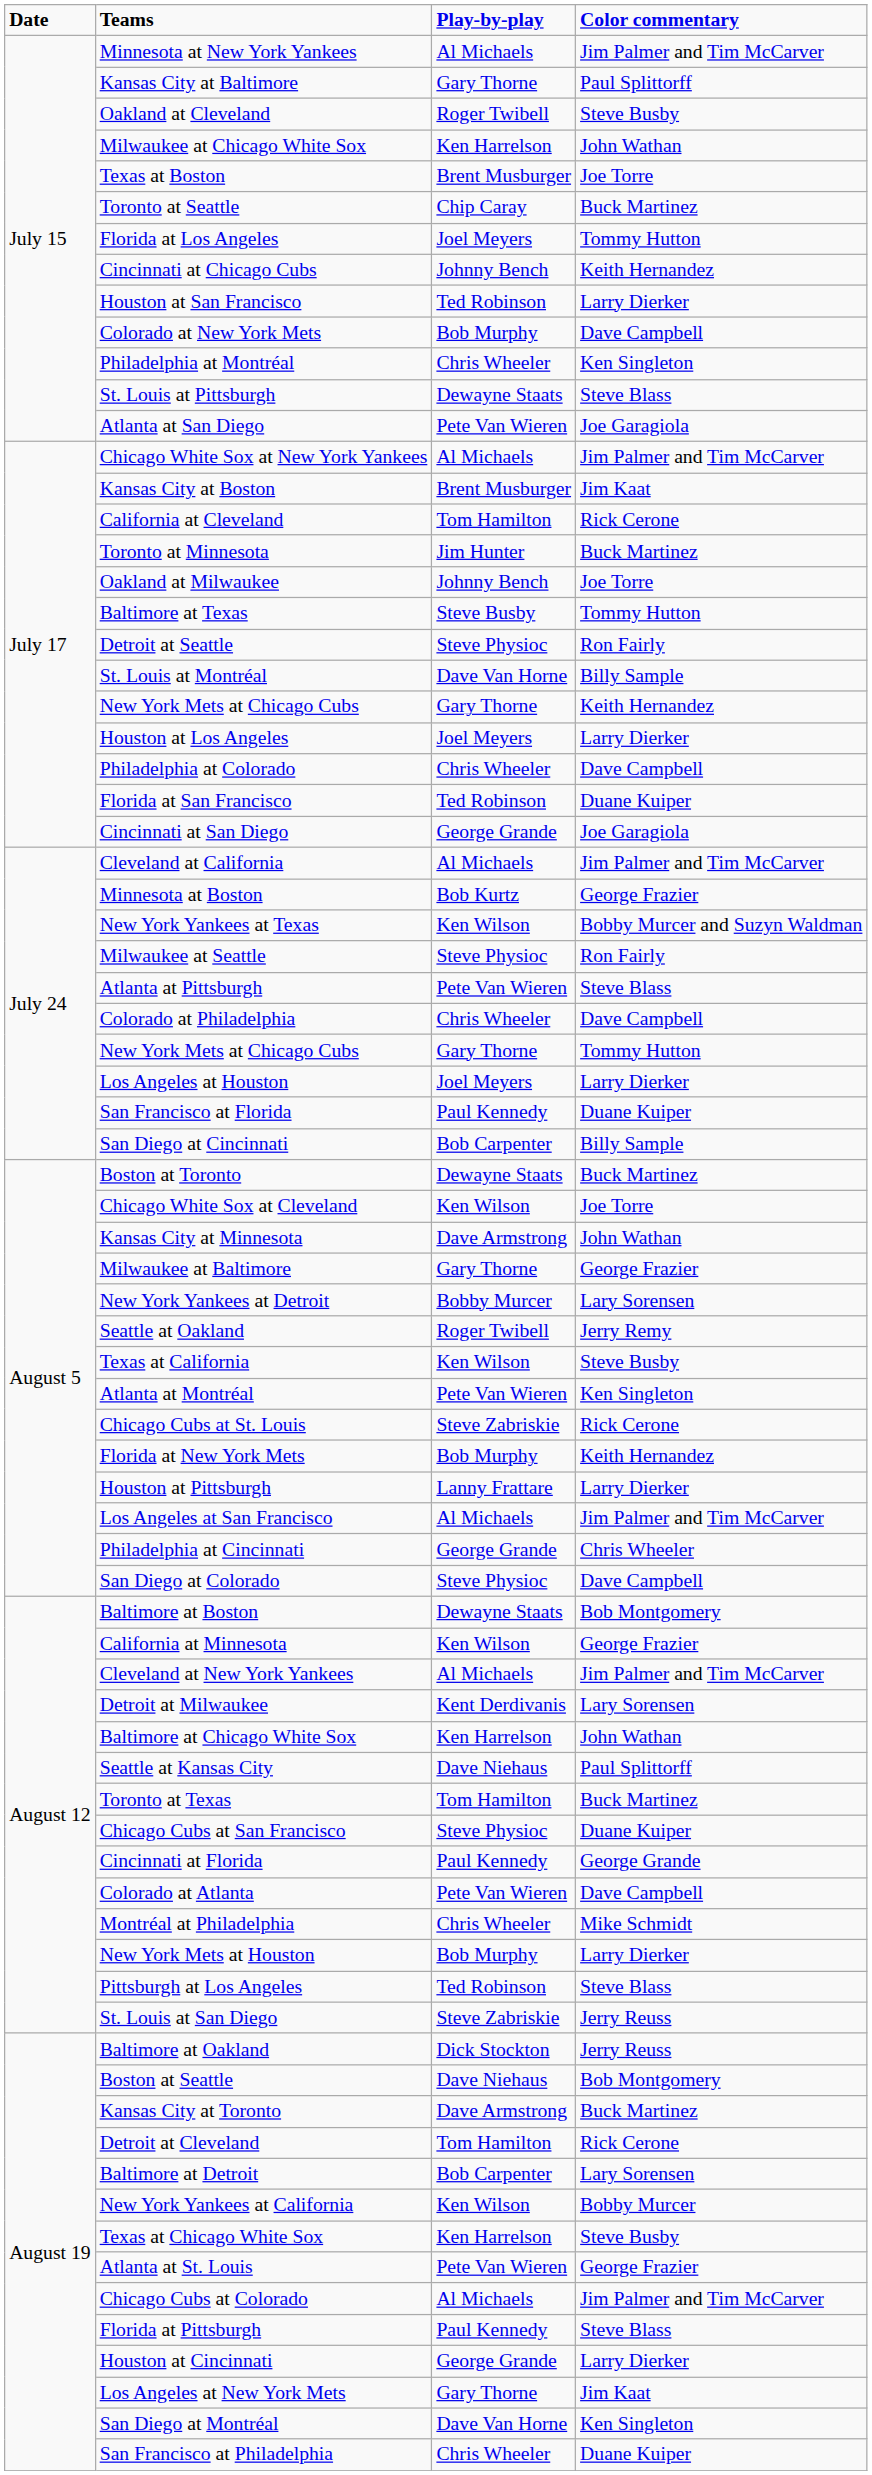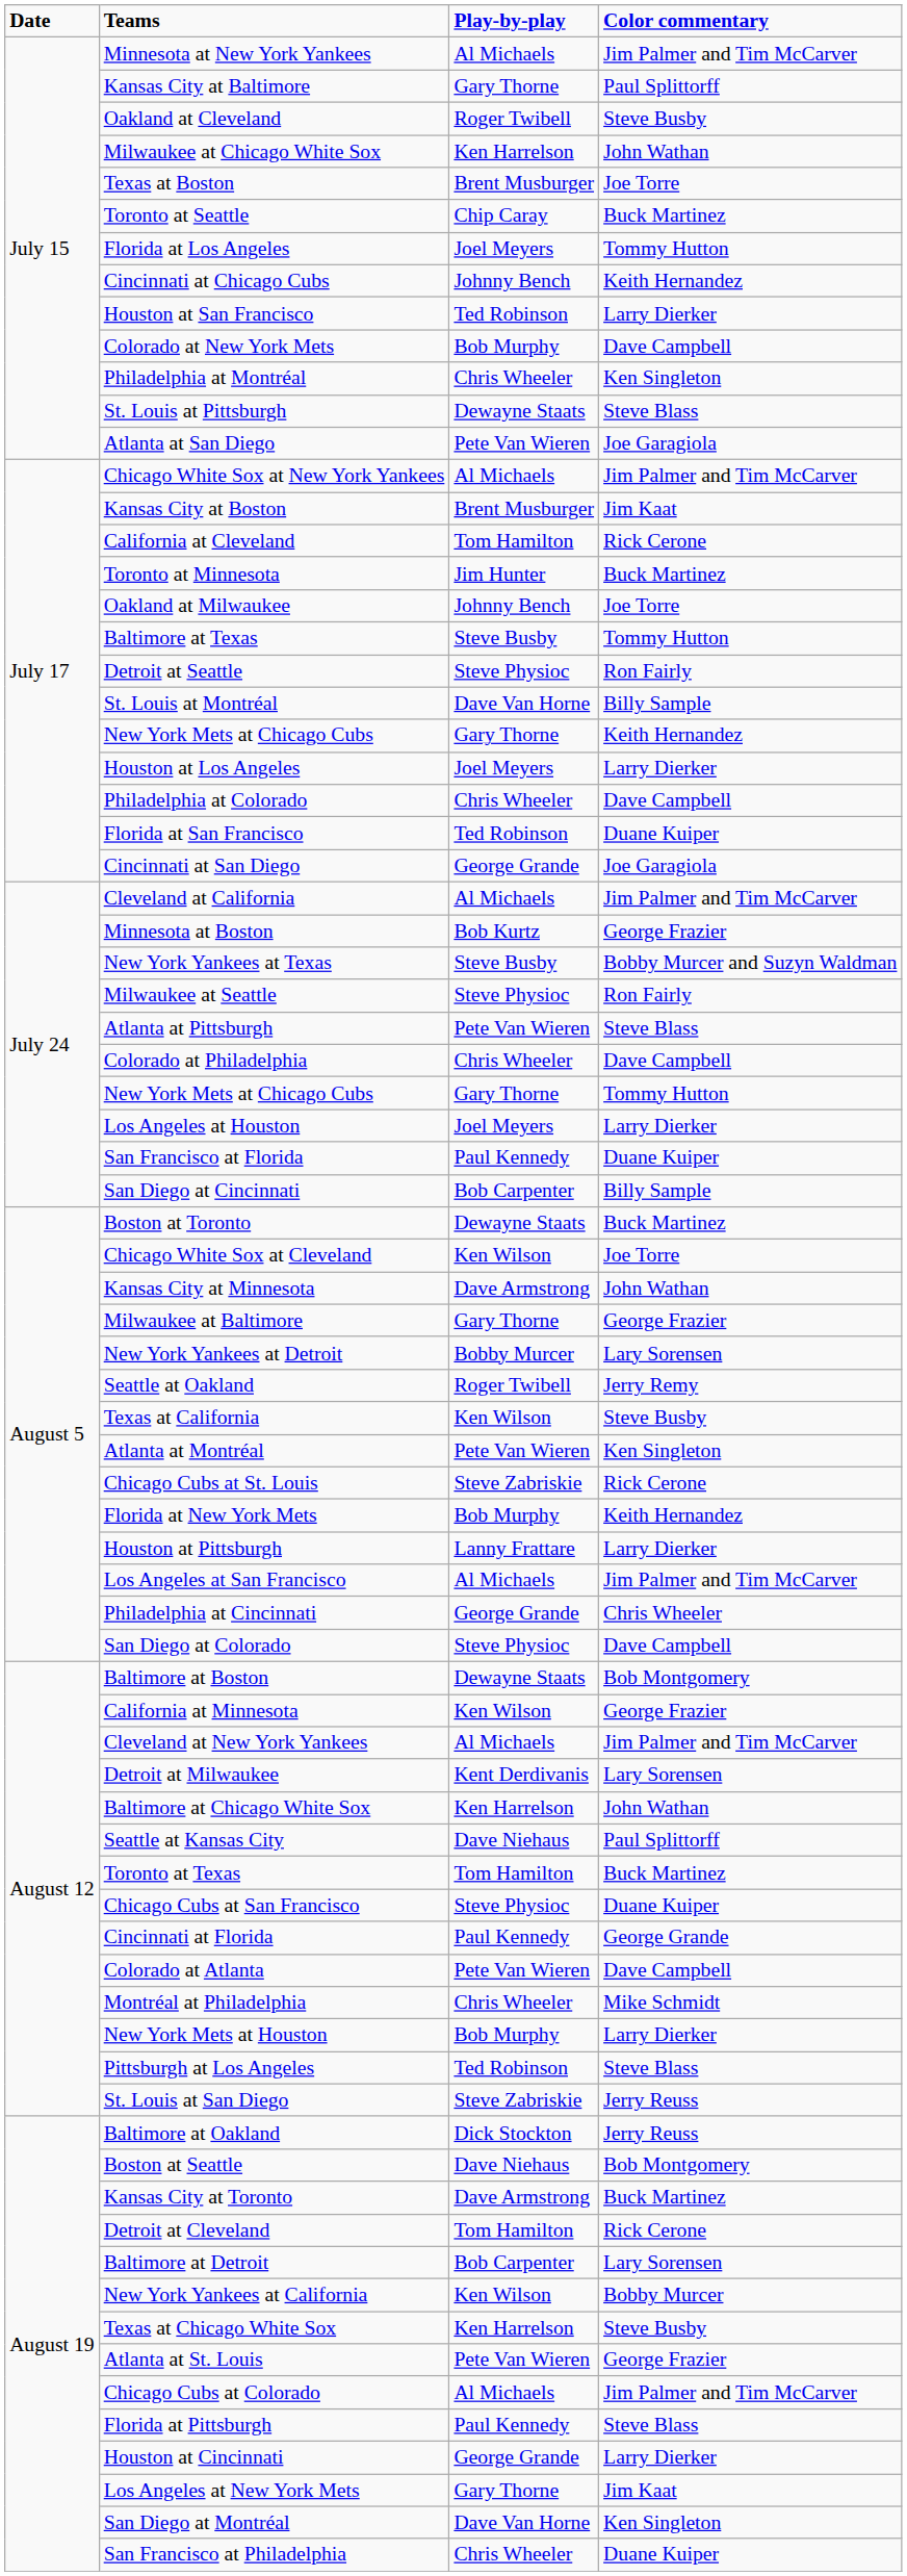 <table class="wikitable">
 <tr>
 <td><strong>Date</strong></td>
 <td><strong>Teams</strong></td>
 <td><strong><a href='#'>Play-by-play</a></strong></td>
 <td><strong><a href='#'>Color commentary</a></strong></td>
 </tr>
 <tr>
 <td Rowspan=13>July 15</td>
 <td><a href='#'>Minnesota</a> at <a href='#'>New York Yankees</a></td>
 <td><a href='#'>Al Michaels</a></td>
 <td><a href='#'>Jim Palmer</a> and <a href='#'>Tim McCarver</a></td>
 </tr>
 <tr>
 <td><a href='#'>Kansas City</a> at <a href='#'>Baltimore</a></td>
 <td><a href='#'>Gary Thorne</a></td>
 <td><a href='#'>Paul Splittorff</a></td>
 </tr>
 <tr>
 <td><a href='#'>Oakland</a> at <a href='#'>Cleveland</a></td>
 <td><a href='#'>Roger Twibell</a></td>
 <td><a href='#'>Steve Busby</a></td>
 </tr>
 <tr>
 <td><a href='#'>Milwaukee</a> at <a href='#'>Chicago White Sox</a></td>
 <td><a href='#'>Ken Harrelson</a></td>
 <td><a href='#'>John Wathan</a></td>
 </tr>
 <tr>
 <td><a href='#'>Texas</a> at <a href='#'>Boston</a></td>
 <td><a href='#'>Brent Musburger</a></td>
 <td><a href='#'>Joe Torre</a></td>
 </tr>
 <tr>
 <td><a href='#'>Toronto</a> at <a href='#'>Seattle</a></td>
 <td><a href='#'>Chip Caray</a></td>
 <td><a href='#'>Buck Martinez</a></td>
 </tr>
 <tr>
 <td><a href='#'>Florida</a> at <a href='#'>Los Angeles</a></td>
 <td><a href='#'>Joel Meyers</a></td>
 <td><a href='#'>Tommy Hutton</a></td>
 </tr>
 <tr>
 <td><a href='#'>Cincinnati</a> at <a href='#'>Chicago Cubs</a></td>
 <td><a href='#'>Johnny Bench</a></td>
 <td><a href='#'>Keith Hernandez</a></td>
 </tr>
 <tr>
 <td><a href='#'>Houston</a> at <a href='#'>San Francisco</a></td>
 <td><a href='#'>Ted Robinson</a></td>
 <td><a href='#'>Larry Dierker</a></td>
 </tr>
 <tr>
 <td><a href='#'>Colorado</a> at <a href='#'>New York Mets</a></td>
 <td><a href='#'>Bob Murphy</a></td>
 <td><a href='#'>Dave Campbell</a></td>
 </tr>
 <tr>
 <td><a href='#'>Philadelphia</a> at <a href='#'>Montréal</a></td>
 <td><a href='#'>Chris Wheeler</a></td>
 <td><a href='#'>Ken Singleton</a></td>
 </tr>
 <tr>
 <td><a href='#'>St. Louis</a> at <a href='#'>Pittsburgh</a></td>
 <td><a href='#'>Dewayne Staats</a></td>
 <td><a href='#'>Steve Blass</a></td>
 </tr>
 <tr>
 <td><a href='#'>Atlanta</a> at <a href='#'>San Diego</a></td>
 <td><a href='#'>Pete Van Wieren</a></td>
 <td><a href='#'>Joe Garagiola</a></td>
 </tr>
 <tr>
 <td Rowspan=13>July 17</td>
 <td><a href='#'>Chicago White Sox</a> at <a href='#'>New York Yankees</a></td>
 <td><a href='#'>Al Michaels</a></td>
 <td><a href='#'>Jim Palmer</a> and <a href='#'>Tim McCarver</a></td>
 </tr>
 <tr>
 <td><a href='#'>Kansas City</a> at <a href='#'>Boston</a></td>
 <td><a href='#'>Brent Musburger</a></td>
 <td><a href='#'>Jim Kaat</a></td>
 </tr>
 <tr>
 <td><a href='#'>California</a> at <a href='#'>Cleveland</a></td>
 <td><a href='#'>Tom Hamilton</a></td>
 <td><a href='#'>Rick Cerone</a></td>
 </tr>
 <tr>
 <td><a href='#'>Toronto</a> at <a href='#'>Minnesota</a></td>
 <td><a href='#'>Jim Hunter</a></td>
 <td><a href='#'>Buck Martinez</a></td>
 </tr>
 <tr>
 <td><a href='#'>Oakland</a> at <a href='#'>Milwaukee</a></td>
 <td><a href='#'>Johnny Bench</a></td>
 <td><a href='#'>Joe Torre</a></td>
 </tr>
 <tr>
 <td><a href='#'>Baltimore</a> at <a href='#'>Texas</a></td>
 <td><a href='#'>Steve Busby</a></td>
 <td><a href='#'>Tommy Hutton</a></td>
 </tr>
 <tr>
 <td><a href='#'>Detroit</a> at <a href='#'>Seattle</a></td>
 <td><a href='#'>Steve Physioc</a></td>
 <td><a href='#'>Ron Fairly</a></td>
 </tr>
 <tr>
 <td><a href='#'>St. Louis</a> at <a href='#'>Montréal</a></td>
 <td><a href='#'>Dave Van Horne</a></td>
 <td><a href='#'>Billy Sample</a></td>
 </tr>
 <tr>
 <td><a href='#'>New York Mets</a> at <a href='#'>Chicago Cubs</a></td>
 <td><a href='#'>Gary Thorne</a></td>
 <td><a href='#'>Keith Hernandez</a></td>
 </tr>
 <tr>
 <td><a href='#'>Houston</a> at <a href='#'>Los Angeles</a></td>
 <td><a href='#'>Joel Meyers</a></td>
 <td><a href='#'>Larry Dierker</a></td>
 </tr>
 <tr>
 <td><a href='#'>Philadelphia</a> at <a href='#'>Colorado</a></td>
 <td><a href='#'>Chris Wheeler</a></td>
 <td><a href='#'>Dave Campbell</a></td>
 </tr>
 <tr>
 <td><a href='#'>Florida</a> at <a href='#'>San Francisco</a></td>
 <td><a href='#'>Ted Robinson</a></td>
 <td><a href='#'>Duane Kuiper</a></td>
 </tr>
 <tr>
 <td><a href='#'>Cincinnati</a> at <a href='#'>San Diego</a></td>
 <td><a href='#'>George Grande</a></td>
 <td><a href='#'>Joe Garagiola</a></td>
 </tr>
 <tr>
 <td Rowspan=10>July 24</td>
 <td><a href='#'>Cleveland</a> at <a href='#'>California</a></td>
 <td><a href='#'>Al Michaels</a></td>
 <td><a href='#'>Jim Palmer</a> and <a href='#'>Tim McCarver</a></td>
 </tr>
 <tr>
 <td><a href='#'>Minnesota</a> at <a href='#'>Boston</a></td>
 <td><a href='#'>Bob Kurtz</a></td>
 <td><a href='#'>George Frazier</a></td>
 </tr>
 <tr>
 <td><a href='#'>New York Yankees</a> at <a href='#'>Texas</a></td>
-<td><a href='#'>Ken Wilson</a></td>
+<td><a href='#'>Steve Busby</a></td>
 <td><a href='#'>Bobby Murcer</a> and <a href='#'>Suzyn Waldman</a></td>
 </tr>
 <tr>
 <td><a href='#'>Milwaukee</a> at <a href='#'>Seattle</a></td>
 <td><a href='#'>Steve Physioc</a></td>
 <td><a href='#'>Ron Fairly</a></td>
 </tr>
 <tr>
 <td><a href='#'>Atlanta</a> at <a href='#'>Pittsburgh</a></td>
 <td><a href='#'>Pete Van Wieren</a></td>
 <td><a href='#'>Steve Blass</a></td>
 </tr>
 <tr>
 <td><a href='#'>Colorado</a> at <a href='#'>Philadelphia</a></td>
 <td><a href='#'>Chris Wheeler</a></td>
 <td><a href='#'>Dave Campbell</a></td>
 </tr>
 <tr>
 <td><a href='#'>New York Mets</a> at <a href='#'>Chicago Cubs</a></td>
 <td><a href='#'>Gary Thorne</a></td>
 <td><a href='#'>Tommy Hutton</a></td>
 </tr>
 <tr>
 <td><a href='#'>Los Angeles</a> at <a href='#'>Houston</a></td>
 <td><a href='#'>Joel Meyers</a></td>
 <td><a href='#'>Larry Dierker</a></td>
 </tr>
 <tr>
 <td><a href='#'>San Francisco</a> at <a href='#'>Florida</a></td>
 <td><a href='#'>Paul Kennedy</a></td>
 <td><a href='#'>Duane Kuiper</a></td>
 </tr>
 <tr>
 <td><a href='#'>San Diego</a> at <a href='#'>Cincinnati</a></td>
 <td><a href='#'>Bob Carpenter</a></td>
 <td><a href='#'>Billy Sample</a></td>
 </tr>
 <tr>
 <td Rowspan=14>August 5</td>
 <td><a href='#'>Boston</a> at <a href='#'>Toronto</a></td>
 <td><a href='#'>Dewayne Staats</a></td>
 <td><a href='#'>Buck Martinez</a></td>
 </tr>
 <tr>
 <td><a href='#'>Chicago White Sox</a> at <a href='#'>Cleveland</a></td>
 <td><a href='#'>Ken Wilson</a></td>
 <td><a href='#'>Joe Torre</a></td>
 </tr>
 <tr>
 <td><a href='#'>Kansas City</a> at <a href='#'>Minnesota</a></td>
 <td><a href='#'>Dave Armstrong</a></td>
 <td><a href='#'>John Wathan</a></td>
 </tr>
 <tr>
 <td><a href='#'>Milwaukee</a> at <a href='#'>Baltimore</a></td>
 <td><a href='#'>Gary Thorne</a></td>
 <td><a href='#'>George Frazier</a></td>
 </tr>
 <tr>
 <td><a href='#'>New York Yankees</a> at <a href='#'>Detroit</a></td>
 <td><a href='#'>Bobby Murcer</a></td>
 <td><a href='#'>Lary Sorensen</a></td>
 </tr>
 <tr>
 <td><a href='#'>Seattle</a> at <a href='#'>Oakland</a></td>
 <td><a href='#'>Roger Twibell</a></td>
 <td><a href='#'>Jerry Remy</a></td>
 </tr>
 <tr>
 <td><a href='#'>Texas</a> at <a href='#'>California</a></td>
 <td><a href='#'>Ken Wilson</a></td>
 <td><a href='#'>Steve Busby</a></td>
 </tr>
 <tr>
 <td><a href='#'>Atlanta</a> at <a href='#'>Montréal</a></td>
 <td><a href='#'>Pete Van Wieren</a></td>
 <td><a href='#'>Ken Singleton</a></td>
 </tr>
 <tr>
 <td><a href='#'>Chicago Cubs at St. Louis</a></td>
 <td><a href='#'>Steve Zabriskie</a></td>
 <td><a href='#'>Rick Cerone</a></td>
 </tr>
 <tr>
 <td><a href='#'>Florida</a> at <a href='#'>New York Mets</a></td>
 <td><a href='#'>Bob Murphy</a></td>
 <td><a href='#'>Keith Hernandez</a></td>
 </tr>
 <tr>
 <td><a href='#'>Houston</a> at <a href='#'>Pittsburgh</a></td>
 <td><a href='#'>Lanny Frattare</a></td>
 <td><a href='#'>Larry Dierker</a></td>
 </tr>
 <tr>
 <td><a href='#'>Los Angeles at San Francisco</a></td>
 <td><a href='#'>Al Michaels</a></td>
 <td><a href='#'>Jim Palmer</a> and <a href='#'>Tim McCarver</a></td>
 </tr>
 <tr>
 <td><a href='#'>Philadelphia</a> at <a href='#'>Cincinnati</a></td>
 <td><a href='#'>George Grande</a></td>
 <td><a href='#'>Chris Wheeler</a></td>
 </tr>
 <tr>
 <td><a href='#'>San Diego</a> at <a href='#'>Colorado</a></td>
 <td><a href='#'>Steve Physioc</a></td>
 <td><a href='#'>Dave Campbell</a></td>
 </tr>
 <tr>
 <td Rowspan=14>August 12</td>
 <td><a href='#'>Baltimore</a> at <a href='#'>Boston</a></td>
 <td><a href='#'>Dewayne Staats</a></td>
 <td><a href='#'>Bob Montgomery</a></td>
 </tr>
 <tr>
 <td><a href='#'>California</a> at <a href='#'>Minnesota</a></td>
 <td><a href='#'>Ken Wilson</a></td>
 <td><a href='#'>George Frazier</a></td>
 </tr>
 <tr>
 <td><a href='#'>Cleveland</a> at <a href='#'>New York Yankees</a></td>
 <td><a href='#'>Al Michaels</a></td>
 <td><a href='#'>Jim Palmer</a> and <a href='#'>Tim McCarver</a></td>
 </tr>
 <tr>
 <td><a href='#'>Detroit</a> at <a href='#'>Milwaukee</a></td>
 <td><a href='#'>Kent Derdivanis</a></td>
 <td><a href='#'>Lary Sorensen</a></td>
 </tr>
 <tr>
 <td><a href='#'>Baltimore</a> at <a href='#'>Chicago White Sox</a></td>
 <td><a href='#'>Ken Harrelson</a></td>
 <td><a href='#'>John Wathan</a></td>
 </tr>
 <tr>
 <td><a href='#'>Seattle</a> at <a href='#'>Kansas City</a></td>
 <td><a href='#'>Dave Niehaus</a></td>
 <td><a href='#'>Paul Splittorff</a></td>
 </tr>
 <tr>
 <td><a href='#'>Toronto</a> at <a href='#'>Texas</a></td>
 <td><a href='#'>Tom Hamilton</a></td>
 <td><a href='#'>Buck Martinez</a></td>
 </tr>
 <tr>
 <td><a href='#'>Chicago Cubs</a> at <a href='#'>San Francisco</a></td>
 <td><a href='#'>Steve Physioc</a></td>
 <td><a href='#'>Duane Kuiper</a></td>
 </tr>
 <tr>
 <td><a href='#'>Cincinnati</a> at <a href='#'>Florida</a></td>
 <td><a href='#'>Paul Kennedy</a></td>
 <td><a href='#'>George Grande</a></td>
 </tr>
 <tr>
 <td><a href='#'>Colorado</a> at <a href='#'>Atlanta</a></td>
 <td><a href='#'>Pete Van Wieren</a></td>
 <td><a href='#'>Dave Campbell</a></td>
 </tr>
 <tr>
 <td><a href='#'>Montréal</a> at <a href='#'>Philadelphia</a></td>
 <td><a href='#'>Chris Wheeler</a></td>
 <td><a href='#'>Mike Schmidt</a></td>
 </tr>
 <tr>
 <td><a href='#'>New York Mets</a> at <a href='#'>Houston</a></td>
 <td><a href='#'>Bob Murphy</a></td>
 <td><a href='#'>Larry Dierker</a></td>
 </tr>
 <tr>
 <td><a href='#'>Pittsburgh</a> at <a href='#'>Los Angeles</a></td>
 <td><a href='#'>Ted Robinson</a></td>
 <td><a href='#'>Steve Blass</a></td>
 </tr>
 <tr>
 <td><a href='#'>St. Louis</a> at <a href='#'>San Diego</a></td>
 <td><a href='#'>Steve Zabriskie</a></td>
 <td><a href='#'>Jerry Reuss</a></td>
 </tr>
 <tr>
 <td Rowspan=14>August 19</td>
 <td><a href='#'>Baltimore</a> at <a href='#'>Oakland</a></td>
 <td><a href='#'>Dick Stockton</a></td>
 <td><a href='#'>Jerry Reuss</a></td>
 </tr>
 <tr>
 <td><a href='#'>Boston</a> at <a href='#'>Seattle</a></td>
 <td><a href='#'>Dave Niehaus</a></td>
 <td><a href='#'>Bob Montgomery</a></td>
 </tr>
 <tr>
 <td><a href='#'>Kansas City</a> at <a href='#'>Toronto</a></td>
 <td><a href='#'>Dave Armstrong</a></td>
 <td><a href='#'>Buck Martinez</a></td>
 </tr>
 <tr>
 <td><a href='#'>Detroit</a> at <a href='#'>Cleveland</a></td>
 <td><a href='#'>Tom Hamilton</a></td>
 <td><a href='#'>Rick Cerone</a></td>
 </tr>
 <tr>
 <td><a href='#'>Baltimore</a> at <a href='#'>Detroit</a></td>
 <td><a href='#'>Bob Carpenter</a></td>
 <td><a href='#'>Lary Sorensen</a></td>
 </tr>
 <tr>
 <td><a href='#'>New York Yankees</a> at <a href='#'>California</a></td>
 <td><a href='#'>Ken Wilson</a></td>
 <td><a href='#'>Bobby Murcer</a></td>
 </tr>
 <tr>
 <td><a href='#'>Texas</a> at <a href='#'>Chicago White Sox</a></td>
 <td><a href='#'>Ken Harrelson</a></td>
 <td><a href='#'>Steve Busby</a></td>
 </tr>
 <tr>
 <td><a href='#'>Atlanta</a> at <a href='#'>St. Louis</a></td>
 <td><a href='#'>Pete Van Wieren</a></td>
 <td><a href='#'>George Frazier</a></td>
 </tr>
 <tr>
 <td><a href='#'>Chicago Cubs</a> at <a href='#'>Colorado</a></td>
 <td><a href='#'>Al Michaels</a></td>
 <td><a href='#'>Jim Palmer</a> and <a href='#'>Tim McCarver</a></td>
 </tr>
 <tr>
 <td><a href='#'>Florida</a> at <a href='#'>Pittsburgh</a></td>
 <td><a href='#'>Paul Kennedy</a></td>
 <td><a href='#'>Steve Blass</a></td>
 </tr>
 <tr>
 <td><a href='#'>Houston</a> at <a href='#'>Cincinnati</a></td>
 <td><a href='#'>George Grande</a></td>
 <td><a href='#'>Larry Dierker</a></td>
 </tr>
 <tr>
 <td><a href='#'>Los Angeles</a> at <a href='#'>New York Mets</a></td>
 <td><a href='#'>Gary Thorne</a></td>
 <td><a href='#'>Jim Kaat</a></td>
 </tr>
 <tr>
 <td><a href='#'>San Diego</a> at <a href='#'>Montréal</a></td>
 <td><a href='#'>Dave Van Horne</a></td>
 <td><a href='#'>Ken Singleton</a></td>
 </tr>
 <tr>
 <td><a href='#'>San Francisco</a> at <a href='#'>Philadelphia</a></td>
 <td><a href='#'>Chris Wheeler</a></td>
 <td><a href='#'>Duane Kuiper</a></td>
 </tr>
 </table>
